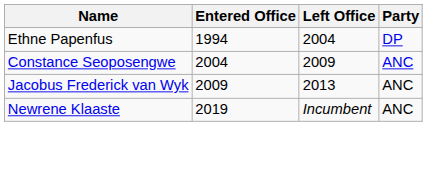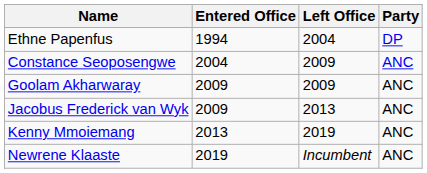 <table class="wikitable">
 <tr>
 <th>Name</th>
 <th>Entered Office</th>
 <th>Left Office</th>
 <th>Party</th>
 </tr>
 <tr>
 <td>Ethne Papenfus</td>
 <td>1994</td>
 <td>2004</td>
 <td><a href='#'>DP</a></td>
 </tr>
 <tr>
 <td><a href='#'>Constance Seoposengwe</a></td>
 <td>2004</td>
 <td>2009</td>
 <td><a href='#'>ANC</a></td>
 </tr>
 <tr>
+<td><a href='#'>Goolam Akharwaray</a></td>
+<td>2009</td>
+<td>2009</td>
+<td>ANC</td>
+</tr>
+<tr>
 <td><a href='#'>Jacobus Frederick van Wyk</a></td>
 <td>2009</td>
 <td>2013</td>
+<td>ANC</td>
+</tr>
+<tr>
+<td><a href='#'>Kenny Mmoiemang</a></td>
+<td>2013</td>
+<td>2019</td>
 <td>ANC</td>
 </tr>
 <tr>
 <td><a href='#'>Newrene Klaaste</a></td>
 <td>2019</td>
 <td><em>Incumbent</em></td>
 <td>ANC</td>
 </tr>
 </table>
